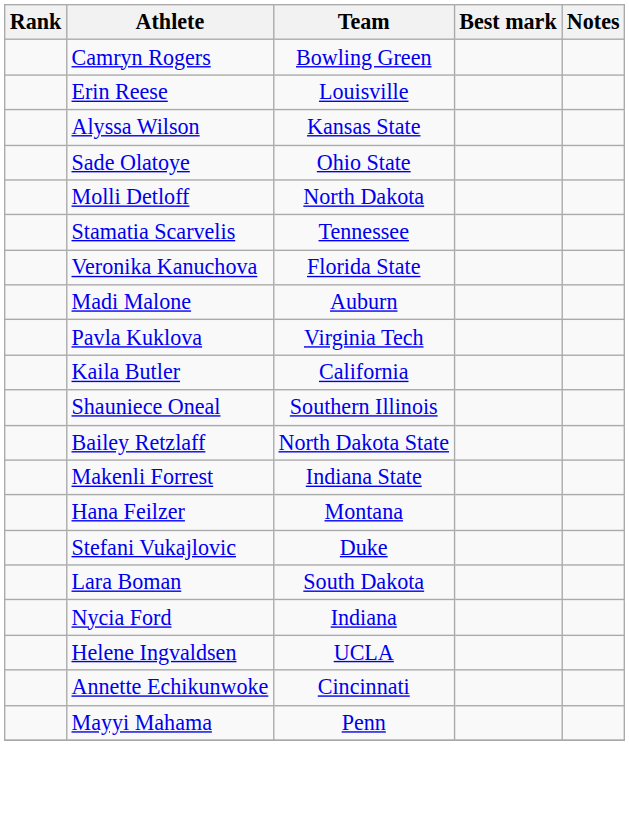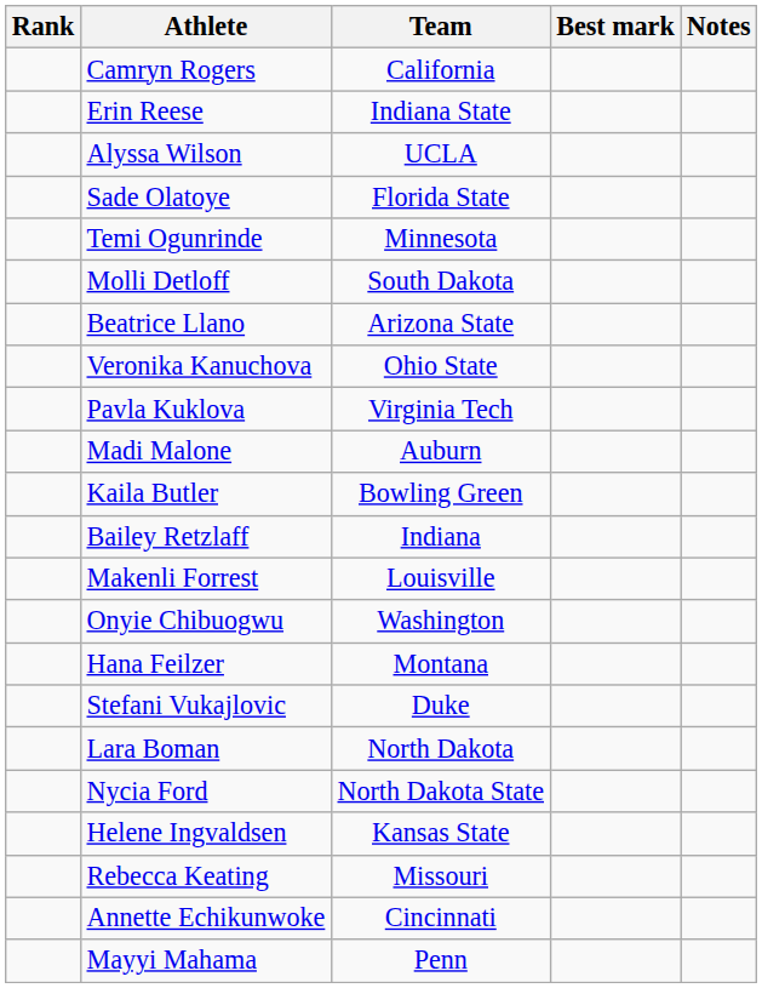 <table class="wikitable sortable" style="text-align:center;">
 <tr>
 <th>Rank</th>
 <th>Athlete</th>
 <th>Team</th>
 <th>Best mark</th>
 <th>Notes</th>
 </tr>
 <tr>
 <td></td>
 <td align=left> <a href='#'>Camryn Rogers</a></td>
-<td><a href='#'>Bowling Green</a></td>
+<td><a href='#'>California</a></td>
 <td></td>
 <td></td>
 </tr>
 <tr>
 <td></td>
 <td align=left> <a href='#'>Erin Reese</a></td>
-<td><a href='#'>Louisville</a></td>
+<td><a href='#'>Indiana State</a></td>
 <td></td>
 <td></td>
 </tr>
 <tr>
 <td></td>
 <td align=left> <a href='#'>Alyssa Wilson</a></td>
-<td><a href='#'>Kansas State</a></td>
+<td><a href='#'>UCLA</a></td>
 <td></td>
 <td></td>
 </tr>
 <tr>
 <td></td>
 <td align=left> <a href='#'>Sade Olatoye</a></td>
+<td><a href='#'>Florida State</a></td>
+<td></td>
+<td></td>
+</tr>
+<tr>
+<td></td>
+<td align=left> <a href='#'>Temi Ogunrinde</a></td>
+<td><a href='#'>Minnesota</a></td>
+<td></td>
+<td></td>
+</tr>
+<tr>
+<td></td>
+<td align=left> <a href='#'>Molli Detloff</a></td>
+<td><a href='#'>South Dakota</a></td>
+<td></td>
+<td></td>
+</tr>
+<tr>
+<td></td>
+<td align=left> <a href='#'>Beatrice Llano</a></td>
+<td><a href='#'>Arizona State</a></td>
+<td></td>
+<td></td>
+</tr>
+<tr>
+<td></td>
+<td align=left> <a href='#'>Veronika Kanuchova</a></td>
 <td><a href='#'>Ohio State</a></td>
 <td></td>
 <td></td>
 </tr>
 <tr>
 <td></td>
-<td align=left> <a href='#'>Molli Detloff</a></td>
-<td><a href='#'>North Dakota</a></td>
-<td></td>
-<td></td>
-</tr>
-<tr>
-<td></td>
-<td align=left> <a href='#'>Stamatia Scarvelis</a></td>
-<td><a href='#'>Tennessee</a></td>
-<td></td>
-<td></td>
-</tr>
-<tr>
-<td></td>
-<td align=left> <a href='#'>Veronika Kanuchova</a></td>
-<td><a href='#'>Florida State</a></td>
+<td align=left> <a href='#'>Pavla Kuklova</a></td>
+<td><a href='#'>Virginia Tech</a></td>
 <td></td>
 <td></td>
 </tr>
 <tr>
 <td></td>
 <td align=left> <a href='#'>Madi Malone</a></td>
 <td><a href='#'>Auburn</a></td>
 <td></td>
 <td></td>
 </tr>
 <tr>
 <td></td>
-<td align=left> <a href='#'>Pavla Kuklova</a></td>
-<td><a href='#'>Virginia Tech</a></td>
-<td></td>
-<td></td>
-</tr>
-<tr>
-<td></td>
 <td align=left> <a href='#'>Kaila Butler</a></td>
-<td><a href='#'>California</a></td>
-<td></td>
-<td></td>
-</tr>
-<tr>
-<td></td>
-<td align=left> <a href='#'>Shauniece Oneal</a></td>
-<td><a href='#'>Southern Illinois</a></td>
+<td><a href='#'>Bowling Green</a></td>
 <td></td>
 <td></td>
 </tr>
 <tr>
 <td></td>
 <td align=left> <a href='#'>Bailey Retzlaff</a></td>
-<td><a href='#'>North Dakota State</a></td>
+<td><a href='#'>Indiana</a></td>
 <td></td>
 <td></td>
 </tr>
 <tr>
 <td></td>
 <td align=left> <a href='#'>Makenli Forrest</a></td>
-<td><a href='#'>Indiana State</a></td>
+<td><a href='#'>Louisville</a></td>
+<td></td>
+<td></td>
+</tr>
+<tr>
+<td></td>
+<td align=left> <a href='#'>Onyie Chibuogwu</a></td>
+<td><a href='#'>Washington</a></td>
 <td></td>
 <td></td>
 </tr>
 <tr>
 <td></td>
 <td align=left> <a href='#'>Hana Feilzer</a></td>
 <td><a href='#'>Montana</a></td>
 <td></td>
 <td></td>
 </tr>
 <tr>
 <td></td>
 <td align=left> <a href='#'>Stefani Vukajlovic</a></td>
 <td><a href='#'>Duke</a></td>
 <td></td>
 <td></td>
 </tr>
 <tr>
 <td></td>
 <td align=left> <a href='#'>Lara Boman</a></td>
-<td><a href='#'>South Dakota</a></td>
+<td><a href='#'>North Dakota</a></td>
 <td></td>
 <td></td>
 </tr>
 <tr>
 <td></td>
 <td align=left> <a href='#'>Nycia Ford</a></td>
-<td><a href='#'>Indiana</a></td>
+<td><a href='#'>North Dakota State</a></td>
 <td></td>
 <td></td>
 </tr>
 <tr>
 <td></td>
 <td align=left> <a href='#'>Helene Ingvaldsen</a></td>
-<td><a href='#'>UCLA</a></td>
+<td><a href='#'>Kansas State</a></td>
+<td></td>
+<td></td>
+</tr>
+<tr>
+<td></td>
+<td align=left> <a href='#'>Rebecca Keating</a></td>
+<td><a href='#'>Missouri</a></td>
 <td></td>
 <td></td>
 </tr>
 <tr>
 <td></td>
 <td align=left> <a href='#'>Annette Echikunwoke</a></td>
 <td><a href='#'>Cincinnati</a></td>
 <td></td>
 <td></td>
 </tr>
 <tr>
 <td></td>
 <td align=left> <a href='#'>Mayyi Mahama</a></td>
 <td><a href='#'>Penn</a></td>
 <td></td>
 <td></td>
 </tr>
 <tr>
 </tr>
 </table>
